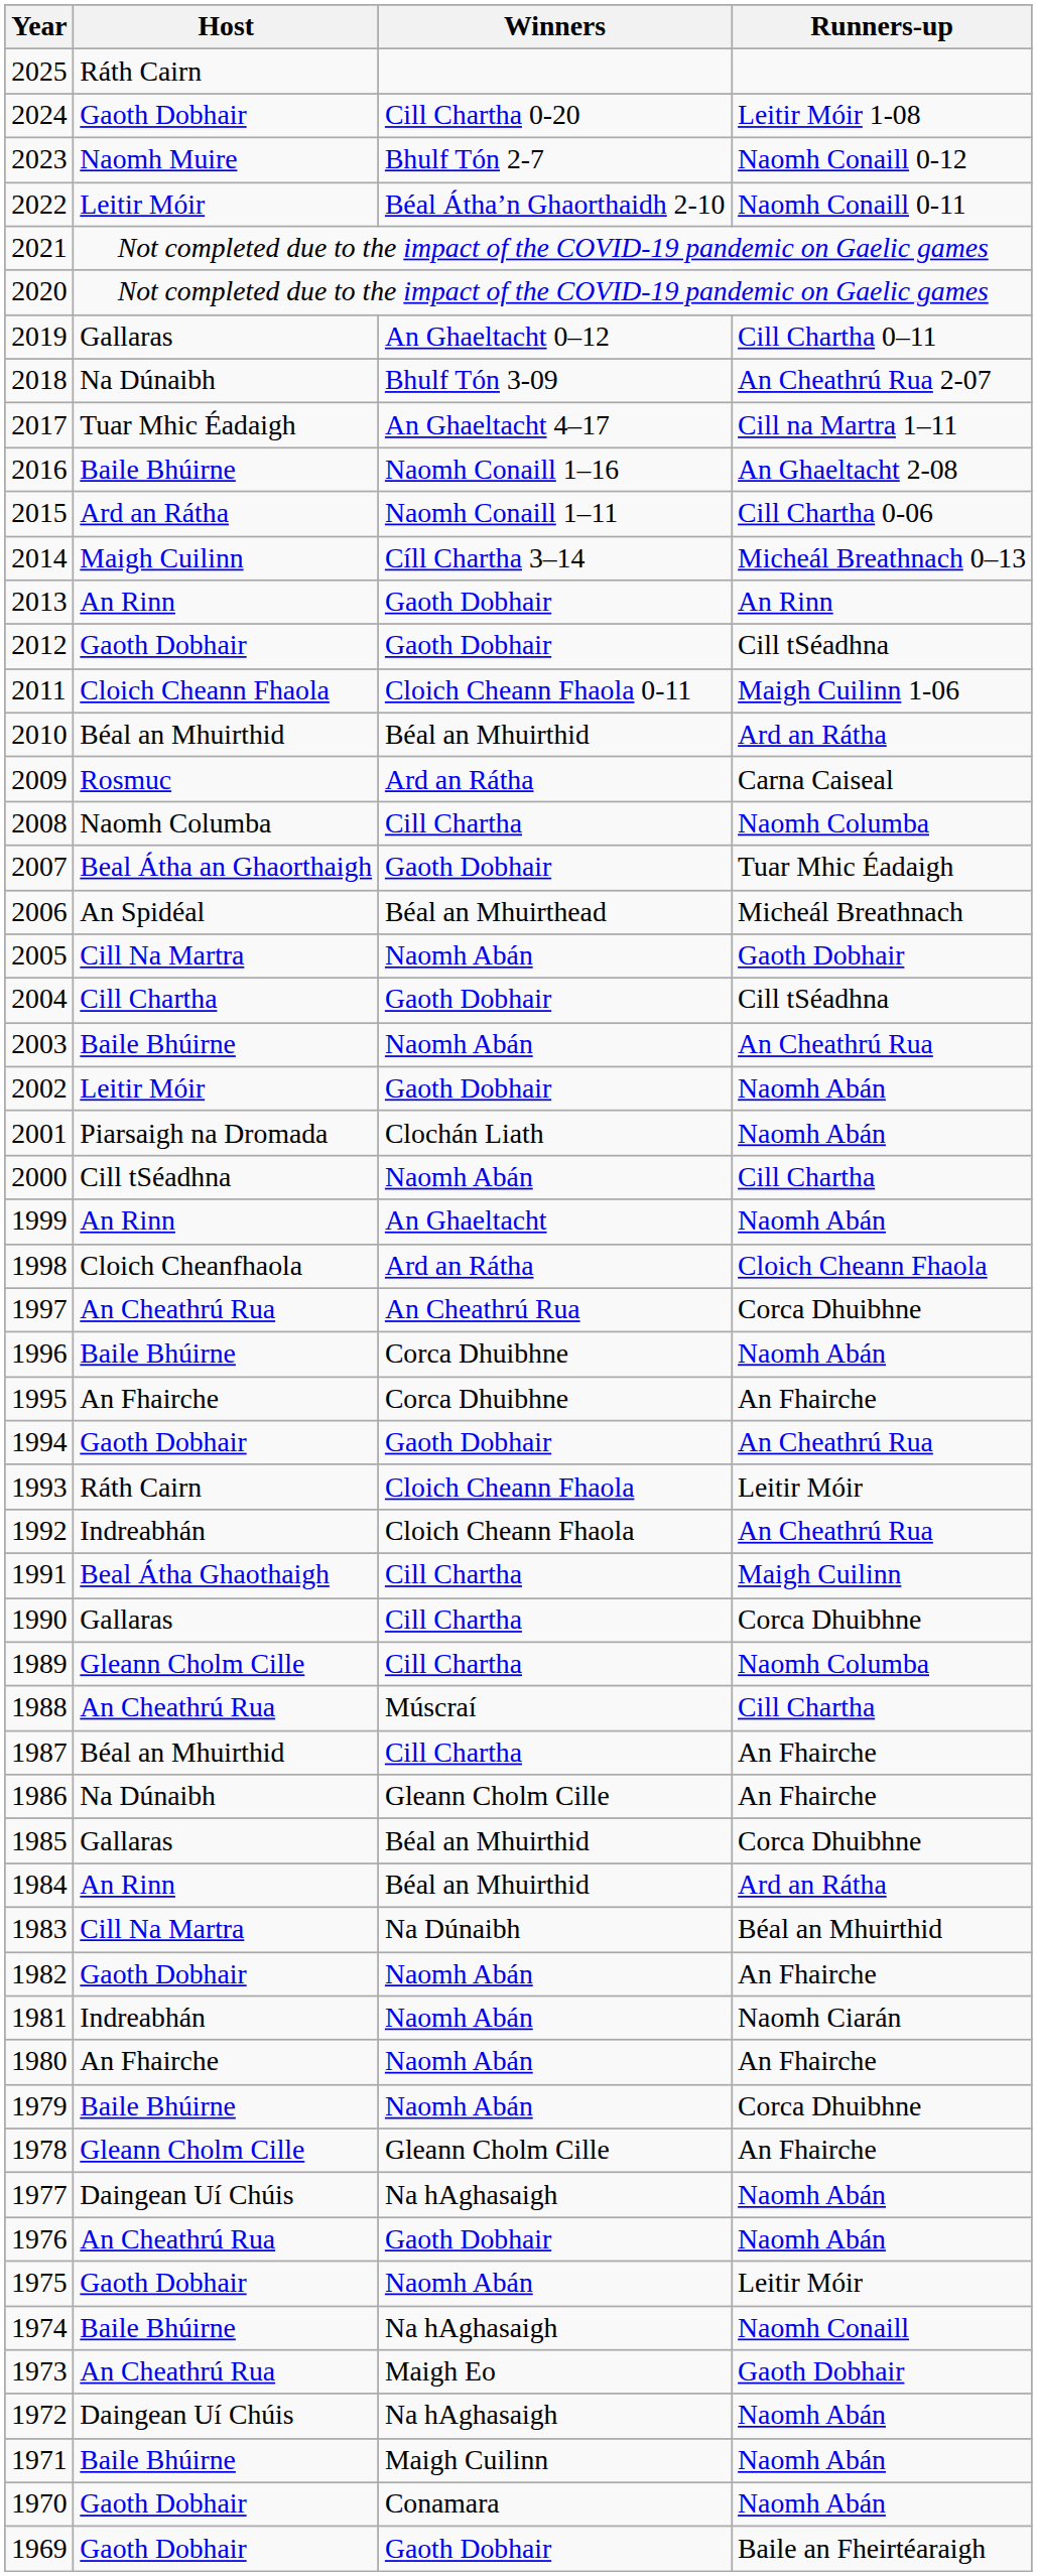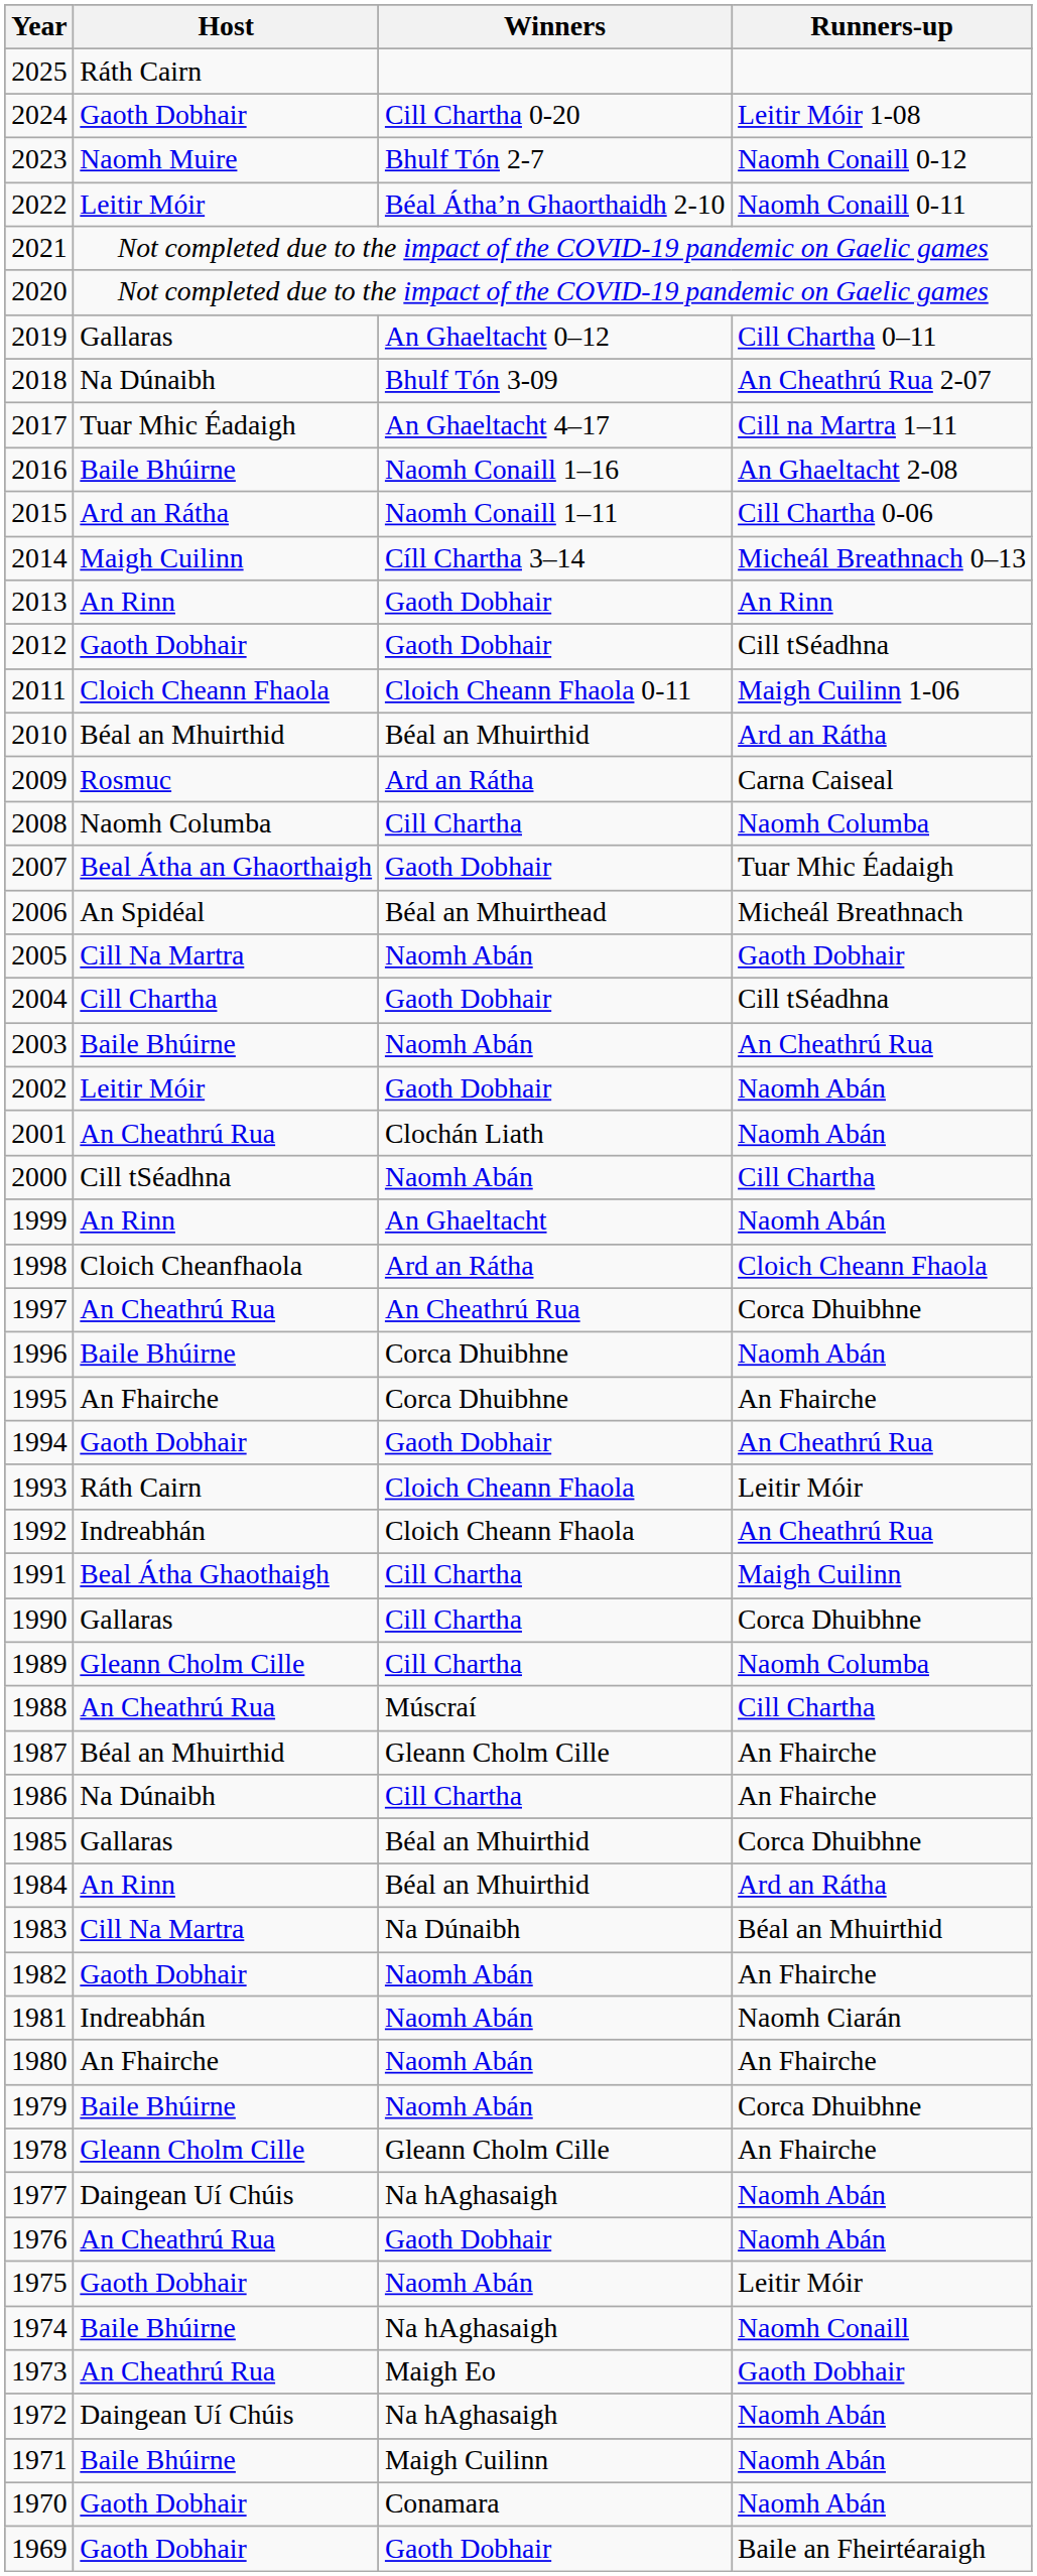 <table class="wikitable">
 <tr>
 <th>Year</th>
 <th>Host</th>
 <th>Winners</th>
 <th>Runners-up</th>
 </tr>
 <tr>
 <td>2025</td>
 <td>Ráth Cairn</td>
 <td></td>
 <td></td>
 </tr>
 <tr>
 <td>2024</td>
 <td><a href='#'>Gaoth Dobhair</a></td>
 <td><a href='#'>Cill Chartha</a> 0-20</td>
 <td><a href='#'>Leitir Móir</a> 1-08</td>
 </tr>
 <tr>
 <td>2023</td>
 <td><a href='#'>Naomh Muire</a></td>
 <td><a href='#'>Bhulf Tón</a> 2-7</td>
 <td><a href='#'>Naomh Conaill</a> 0-12</td>
 </tr>
 <tr>
 <td>2022</td>
 <td><a href='#'>Leitir Móir</a></td>
 <td><a href='#'>Béal Átha’n Ghaorthaidh</a> 2-10</td>
 <td><a href='#'>Naomh Conaill</a> 0-11</td>
 </tr>
 <tr>
 <td>2021</td>
 <td colspan="3" style="text-align:center;"><em>Not completed due to the <a href='#'>impact of the COVID-19 pandemic on Gaelic games</a></em></td>
 </tr>
 <tr>
 <td>2020</td>
 <td colspan="3" style="text-align:center;"><em>Not completed due to the <a href='#'>impact of the COVID-19 pandemic on Gaelic games</a></em></td>
 </tr>
 <tr>
 <td>2019</td>
 <td>Gallaras</td>
 <td><a href='#'>An Ghaeltacht</a> 0–12</td>
 <td><a href='#'>Cill Chartha</a> 0–11</td>
 </tr>
 <tr>
 <td>2018</td>
 <td>Na Dúnaibh</td>
 <td><a href='#'>Bhulf Tón</a> 3-09</td>
 <td><a href='#'>An Cheathrú Rua</a> 2-07</td>
 </tr>
 <tr>
 <td>2017</td>
 <td>Tuar Mhic Éadaigh</td>
 <td><a href='#'>An Ghaeltacht</a> 4–17</td>
 <td><a href='#'>Cill na Martra</a> 1–11</td>
 </tr>
 <tr>
 <td>2016</td>
 <td><a href='#'>Baile Bhúirne</a></td>
 <td><a href='#'>Naomh Conaill</a> 1–16</td>
 <td><a href='#'>An Ghaeltacht</a> 2-08</td>
 </tr>
 <tr>
 <td>2015</td>
 <td><a href='#'>Ard an Rátha</a></td>
 <td><a href='#'>Naomh Conaill</a> 1–11</td>
 <td><a href='#'>Cill Chartha</a> 0-06</td>
 </tr>
 <tr>
 <td>2014</td>
 <td><a href='#'>Maigh Cuilinn</a></td>
 <td><a href='#'>Cíll Chartha</a> 3–14</td>
 <td><a href='#'>Micheál Breathnach</a> 0–13</td>
 </tr>
 <tr>
 <td>2013</td>
 <td><a href='#'>An Rinn</a></td>
 <td><a href='#'>Gaoth Dobhair</a></td>
 <td><a href='#'>An Rinn</a></td>
 </tr>
 <tr>
 <td>2012</td>
 <td><a href='#'>Gaoth Dobhair</a></td>
 <td><a href='#'>Gaoth Dobhair</a></td>
 <td>Cill tSéadhna</td>
 </tr>
 <tr>
 <td>2011</td>
 <td><a href='#'>Cloich Cheann Fhaola</a></td>
 <td><a href='#'>Cloich Cheann Fhaola</a> 0-11</td>
 <td><a href='#'>Maigh Cuilinn</a> 1-06</td>
 </tr>
 <tr>
 <td>2010</td>
 <td>Béal an Mhuirthid</td>
 <td>Béal an Mhuirthid</td>
 <td><a href='#'>Ard an Rátha</a></td>
 </tr>
 <tr>
 <td>2009</td>
 <td><a href='#'>Rosmuc</a></td>
 <td><a href='#'>Ard an Rátha</a></td>
 <td>Carna Caiseal</td>
 </tr>
 <tr>
 <td>2008</td>
 <td>Naomh Columba</td>
 <td><a href='#'>Cill Chartha</a></td>
 <td><a href='#'>Naomh Columba</a></td>
 </tr>
 <tr>
 <td>2007</td>
 <td><a href='#'>Beal Átha an Ghaorthaigh</a></td>
 <td><a href='#'>Gaoth Dobhair</a></td>
 <td>Tuar Mhic Éadaigh</td>
 </tr>
 <tr>
 <td>2006</td>
 <td>An Spidéal</td>
 <td>Béal an Mhuirthead</td>
 <td>Micheál Breathnach</td>
 </tr>
 <tr>
 <td>2005</td>
 <td><a href='#'>Cill Na Martra</a></td>
 <td><a href='#'>Naomh Abán</a></td>
 <td><a href='#'>Gaoth Dobhair</a></td>
 </tr>
 <tr>
 <td>2004</td>
 <td><a href='#'>Cill Chartha</a></td>
 <td><a href='#'>Gaoth Dobhair</a></td>
 <td>Cill tSéadhna</td>
 </tr>
 <tr>
 <td>2003</td>
 <td><a href='#'>Baile Bhúirne</a></td>
 <td><a href='#'>Naomh Abán</a></td>
 <td><a href='#'>An Cheathrú Rua</a></td>
 </tr>
 <tr>
 <td>2002</td>
 <td><a href='#'>Leitir Móir</a></td>
 <td><a href='#'>Gaoth Dobhair</a></td>
 <td><a href='#'>Naomh Abán</a></td>
 </tr>
 <tr>
 <td>2001</td>
-<td>Piarsaigh na Dromada</td>
+<td><a href='#'>An Cheathrú Rua</a></td>
 <td>Clochán Liath</td>
 <td><a href='#'>Naomh Abán</a></td>
 </tr>
 <tr>
 <td>2000</td>
 <td>Cill tSéadhna</td>
 <td><a href='#'>Naomh Abán</a></td>
 <td><a href='#'>Cill Chartha</a></td>
 </tr>
 <tr>
 <td>1999</td>
 <td><a href='#'>An Rinn</a></td>
 <td><a href='#'>An Ghaeltacht</a></td>
 <td><a href='#'>Naomh Abán</a></td>
 </tr>
 <tr>
 <td>1998</td>
 <td>Cloich Cheanfhaola</td>
 <td><a href='#'>Ard an Rátha</a></td>
 <td><a href='#'>Cloich Cheann Fhaola</a></td>
 </tr>
 <tr>
 <td>1997</td>
 <td><a href='#'>An Cheathrú Rua</a></td>
 <td><a href='#'>An Cheathrú Rua</a></td>
 <td>Corca Dhuibhne</td>
 </tr>
 <tr>
 <td>1996</td>
 <td><a href='#'>Baile Bhúirne</a></td>
 <td>Corca Dhuibhne</td>
 <td><a href='#'>Naomh Abán</a></td>
 </tr>
 <tr>
 <td>1995</td>
 <td>An Fhairche</td>
 <td>Corca Dhuibhne</td>
 <td>An Fhairche</td>
 </tr>
 <tr>
 <td>1994</td>
 <td><a href='#'>Gaoth Dobhair</a></td>
 <td><a href='#'>Gaoth Dobhair</a></td>
 <td><a href='#'>An Cheathrú Rua</a></td>
 </tr>
 <tr>
 <td>1993</td>
 <td>Ráth Cairn</td>
 <td><a href='#'>Cloich Cheann Fhaola</a></td>
 <td>Leitir Móir</td>
 </tr>
 <tr>
 <td>1992</td>
 <td>Indreabhán</td>
 <td>Cloich Cheann Fhaola</td>
 <td><a href='#'>An Cheathrú Rua</a></td>
 </tr>
 <tr>
 <td>1991</td>
 <td><a href='#'>Beal Átha Ghaothaigh</a></td>
 <td><a href='#'>Cill Chartha</a></td>
 <td><a href='#'>Maigh Cuilinn</a></td>
 </tr>
 <tr>
 <td>1990</td>
 <td>Gallaras</td>
 <td><a href='#'>Cill Chartha</a></td>
 <td>Corca Dhuibhne</td>
 </tr>
 <tr>
 <td>1989</td>
 <td><a href='#'>Gleann Cholm Cille</a></td>
 <td><a href='#'>Cill Chartha</a></td>
 <td><a href='#'>Naomh Columba</a></td>
 </tr>
 <tr>
 <td>1988</td>
 <td><a href='#'>An Cheathrú Rua</a></td>
 <td>Múscraí</td>
 <td><a href='#'>Cill Chartha</a></td>
 </tr>
 <tr>
 <td>1987</td>
 <td>Béal an Mhuirthid</td>
-<td><a href='#'>Cill Chartha</a></td>
+<td>Gleann Cholm Cille</td>
 <td>An Fhairche</td>
 </tr>
 <tr>
 <td>1986</td>
 <td>Na Dúnaibh</td>
-<td>Gleann Cholm Cille</td>
+<td><a href='#'>Cill Chartha</a></td>
 <td>An Fhairche</td>
 </tr>
 <tr>
 <td>1985</td>
 <td>Gallaras</td>
 <td>Béal an Mhuirthid</td>
 <td>Corca Dhuibhne</td>
 </tr>
 <tr>
 <td>1984</td>
 <td><a href='#'>An Rinn</a></td>
 <td>Béal an Mhuirthid</td>
 <td><a href='#'>Ard an Rátha</a></td>
 </tr>
 <tr>
 <td>1983</td>
 <td><a href='#'>Cill Na Martra</a></td>
 <td>Na Dúnaibh</td>
 <td>Béal an Mhuirthid</td>
 </tr>
 <tr>
 <td>1982</td>
 <td><a href='#'>Gaoth Dobhair</a></td>
 <td><a href='#'>Naomh Abán</a></td>
 <td>An Fhairche</td>
 </tr>
 <tr>
 <td>1981</td>
 <td>Indreabhán</td>
 <td><a href='#'>Naomh Abán</a></td>
 <td>Naomh Ciarán</td>
 </tr>
 <tr>
 <td>1980</td>
 <td>An Fhairche</td>
 <td><a href='#'>Naomh Abán</a></td>
 <td>An Fhairche</td>
 </tr>
 <tr>
 <td>1979</td>
 <td><a href='#'>Baile Bhúirne</a></td>
 <td><a href='#'>Naomh Abán</a></td>
 <td>Corca Dhuibhne</td>
 </tr>
 <tr>
 <td>1978</td>
 <td><a href='#'>Gleann Cholm Cille</a></td>
 <td>Gleann Cholm Cille</td>
 <td>An Fhairche</td>
 </tr>
 <tr>
 <td>1977</td>
 <td>Daingean Uí Chúis</td>
 <td>Na hAghasaigh</td>
 <td><a href='#'>Naomh Abán</a></td>
 </tr>
 <tr>
 <td>1976</td>
 <td><a href='#'>An Cheathrú Rua</a></td>
 <td><a href='#'>Gaoth Dobhair</a></td>
 <td><a href='#'>Naomh Abán</a></td>
 </tr>
 <tr>
 <td>1975</td>
 <td><a href='#'>Gaoth Dobhair</a></td>
 <td><a href='#'>Naomh Abán</a></td>
 <td>Leitir Móir</td>
 </tr>
 <tr>
 <td>1974</td>
 <td><a href='#'>Baile Bhúirne</a></td>
 <td>Na hAghasaigh</td>
 <td><a href='#'>Naomh Conaill</a></td>
 </tr>
 <tr>
 <td>1973</td>
 <td><a href='#'>An Cheathrú Rua</a></td>
 <td>Maigh Eo</td>
 <td><a href='#'>Gaoth Dobhair</a></td>
 </tr>
 <tr>
 <td>1972</td>
 <td>Daingean Uí Chúis</td>
 <td>Na hAghasaigh</td>
 <td><a href='#'>Naomh Abán</a></td>
 </tr>
 <tr>
 <td>1971</td>
 <td><a href='#'>Baile Bhúirne</a></td>
 <td>Maigh Cuilinn</td>
 <td><a href='#'>Naomh Abán</a></td>
 </tr>
 <tr>
 <td>1970</td>
 <td><a href='#'>Gaoth Dobhair</a></td>
 <td>Conamara</td>
 <td><a href='#'>Naomh Abán</a></td>
 </tr>
 <tr>
 <td>1969</td>
 <td><a href='#'>Gaoth Dobhair</a></td>
 <td><a href='#'>Gaoth Dobhair</a></td>
 <td>Baile an Fheirtéaraigh</td>
 </tr>
 </table>
